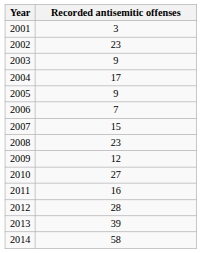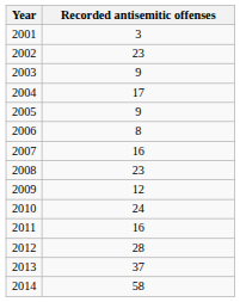 <table class="wikitable" style="float: right; text-align:center; width:300px">
 <tr>
 <th>Year</th>
 <th>Recorded antisemitic offenses</th>
 </tr>
 <tr>
 <td>2001</td>
 <td>3</td>
 </tr>
 <tr>
 <td>2002</td>
 <td>23</td>
 </tr>
 <tr>
 <td>2003</td>
 <td>9</td>
 </tr>
 <tr>
 <td>2004</td>
 <td>17</td>
 </tr>
 <tr>
 <td>2005</td>
 <td>9</td>
 </tr>
 <tr>
 <td>2006</td>
-<td>7</td>
+<td>8</td>
 </tr>
 <tr>
 <td>2007</td>
-<td>15</td>
+<td>16</td>
 </tr>
 <tr>
 <td>2008</td>
 <td>23</td>
 </tr>
 <tr>
 <td>2009</td>
 <td>12</td>
 </tr>
 <tr>
 <td>2010</td>
-<td>27</td>
+<td>24</td>
 </tr>
 <tr>
 <td>2011</td>
 <td>16</td>
 </tr>
 <tr>
 <td>2012</td>
 <td>28</td>
 </tr>
 <tr>
 <td>2013</td>
-<td>39</td>
+<td>37</td>
 </tr>
 <tr>
 <td>2014</td>
 <td>58</td>
 </tr>
 </table>
